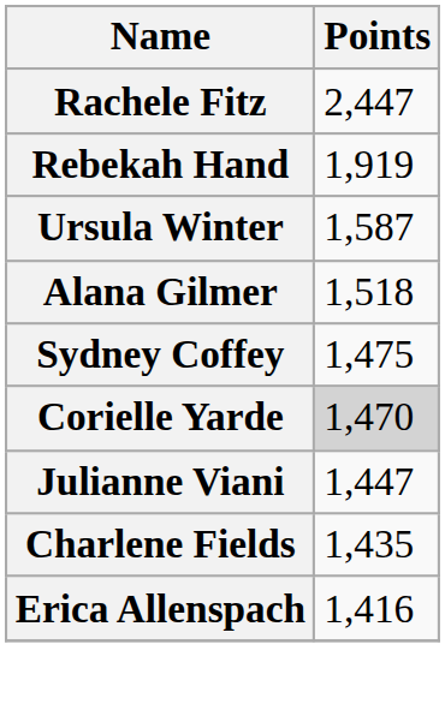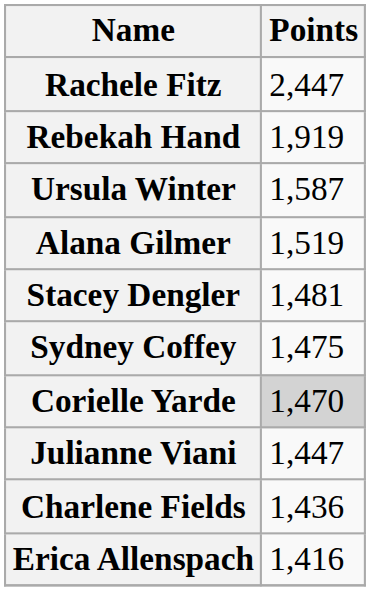 <table class="wikitable">
 <tr>
 <th>Name</th>
 <th>Points</th>
 </tr>
 <tr>
 <th>Rachele Fitz</th>
 <td>2,447</td>
 </tr>
 <tr>
 <th>Rebekah Hand</th>
 <td>1,919</td>
 </tr>
 <tr>
 <th>Ursula Winter</th>
 <td>1,587</td>
 </tr>
 <tr>
 <th>Alana Gilmer</th>
-<td>1,518</td>
+<td>1,519</td>
+</tr>
+<tr>
+<th>Stacey Dengler</th>
+<td>1,481</td>
 </tr>
 <tr>
 <th>Sydney Coffey</th>
 <td>1,475</td>
 </tr>
 <tr>
 <th>Corielle Yarde</th>
 <td style="background: lightgrey;">1,470</td>
 </tr>
 <tr>
 <th>Julianne Viani</th>
 <td>1,447</td>
 </tr>
 <tr>
 <th>Charlene Fields</th>
-<td>1,435</td>
+<td>1,436</td>
 </tr>
 <tr>
 <th>Erica Allenspach</th>
 <td>1,416</td>
 </tr>
 <tr>
 </tr>
 </table>
